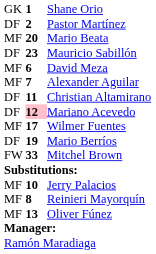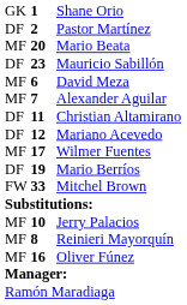 <table style = "font-size: 90%" cellspacing = "0" cellpadding = "0">
 <tr>
 <td colspan = 4></td>
 </tr>
 <tr>
 <th style="width:25px;"></th>
 <th style="width:25px;"></th>
 </tr>
 <tr>
 <td>GK</td>
 <td><strong>1</strong></td>
 <td> <a href='#'>Shane Orio</a></td>
 </tr>
 <tr>
 <td>DF</td>
 <td><strong>2</strong></td>
 <td> <a href='#'>Pastor Martínez</a></td>
 </tr>
 <tr>
 <td>MF</td>
 <td><strong>20</strong></td>
 <td> <a href='#'>Mario Beata</a></td>
 </tr>
 <tr>
 <td>DF</td>
 <td><strong>23</strong></td>
 <td> <a href='#'>Mauricio Sabillón</a></td>
 <td></td>
 <td></td>
 </tr>
 <tr>
 <td>MF</td>
 <td><strong>6</strong></td>
 <td> <a href='#'>David Meza</a></td>
 </tr>
 <tr>
 <td>MF</td>
 <td><strong>7</strong></td>
 <td> <a href='#'>Alexander Aguilar</a></td>
 <td></td>
 <td></td>
 </tr>
 <tr>
 <td>DF</td>
 <td><strong>11</strong></td>
 <td> <a href='#'>Christian Altamirano</a></td>
 <td></td>
 <td></td>
 </tr>
 <tr>
 <td>DF</td>
-<td style="background: pink;"><strong>12</strong></td>
+<td><strong>12</strong></td>
 <td> <a href='#'>Mariano Acevedo</a></td>
 <td></td>
 <td></td>
 </tr>
 <tr>
 <td>MF</td>
 <td><strong>17</strong></td>
 <td> <a href='#'>Wilmer Fuentes</a></td>
 </tr>
 <tr>
 <td>DF</td>
 <td><strong>19</strong></td>
 <td> <a href='#'>Mario Berríos</a></td>
 <td></td>
 <td></td>
 </tr>
 <tr>
 <td>FW</td>
 <td><strong>33</strong></td>
 <td> <a href='#'>Mitchel Brown</a></td>
 </tr>
 <tr>
 <td colspan = 3><strong>Substitutions:</strong></td>
 </tr>
 <tr>
 <td>MF</td>
 <td><strong>10</strong></td>
 <td> <a href='#'>Jerry Palacios</a></td>
 <td></td>
 <td></td>
 </tr>
 <tr>
 <td>MF</td>
 <td><strong>8</strong></td>
 <td> <a href='#'>Reinieri Mayorquín</a></td>
 <td></td>
 <td></td>
 </tr>
 <tr>
 <td>MF</td>
-<td><strong>13</strong></td>
+<td><strong>16</strong></td>
 <td> <a href='#'>Oliver Fúnez</a></td>
 <td></td>
 <td></td>
 </tr>
 <tr>
 <td colspan = 3><strong>Manager:</strong></td>
 </tr>
 <tr>
 <td colspan = 3> <a href='#'>Ramón Maradiaga</a></td>
 </tr>
 </table>
